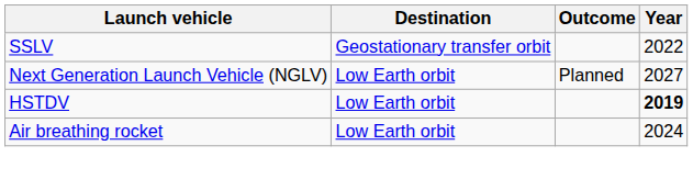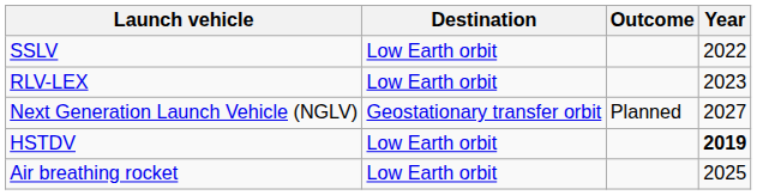 <table class="wikitable sortable">
 <tr>
 <th>Launch vehicle</th>
 <th>Destination</th>
 <th>Outcome</th>
 <th>Year</th>
 </tr>
 <tr>
 <td><a href='#'>SSLV</a></td>
-<td><a href='#'>Geostationary transfer orbit</a></td>
+<td><a href='#'>Low Earth orbit</a></td>
 <td></td>
 <td>2022</td>
 </tr>
 <tr>
+<td><a href='#'>RLV-LEX</a></td>
+<td><a href='#'>Low Earth orbit</a></td>
+<td></td>
+<td>2023</td>
+</tr>
+<tr>
 <td><a href='#'>Next Generation Launch Vehicle</a> (NGLV)</td>
-<td><a href='#'>Low Earth orbit</a></td>
+<td><a href='#'>Geostationary transfer orbit</a></td>
 <td>Planned</td>
 <td>2027</td>
 </tr>
 <tr>
 <td><a href='#'>HSTDV</a></td>
 <td><a href='#'>Low Earth orbit</a></td>
 <td></td>
 <td><strong>2019</strong></td>
 </tr>
 <tr>
 <td><a href='#'>Air breathing rocket</a></td>
 <td><a href='#'>Low Earth orbit</a></td>
 <td></td>
-<td>2024</td>
+<td>2025</td>
 </tr>
 </table>
